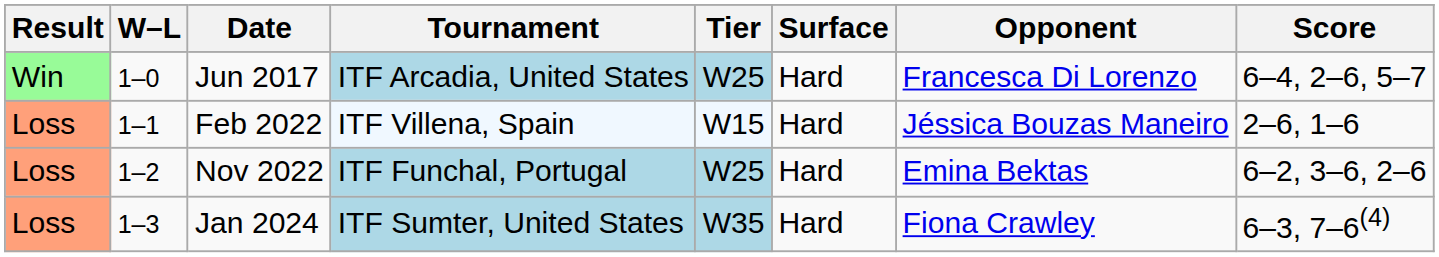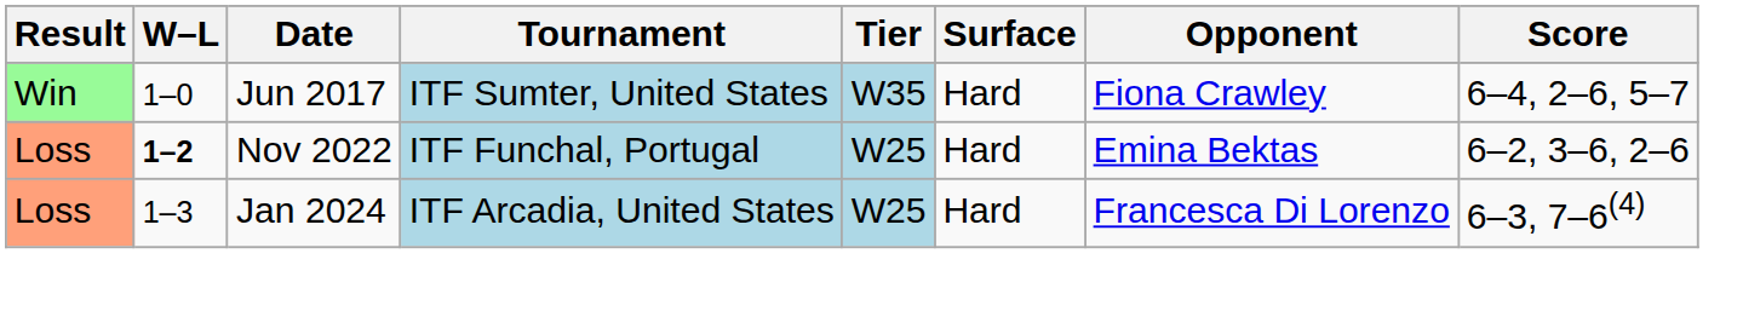 <table class="wikitable sortable">
 <tr>
 <th>Result</th>
 <th class=unsortable>W–L</th>
 <th>Date</th>
 <th>Tournament</th>
 <th>Tier</th>
 <th>Surface</th>
 <th>Opponent</th>
 <th class=unsortable>Score</th>
 </tr>
 <tr>
 <td style="background:#98fb98;">Win</td>
 <td><small>1–0</small></td>
 <td>Jun 2017</td>
-<td style="background:lightblue;">ITF Arcadia, United States</td>
-<td style="background:lightblue;">W25</td>
+<td style="background:lightblue;">ITF Sumter, United States</td>
+<td style="background:lightblue;">W35</td>
 <td>Hard</td>
-<td> <a href='#'>Francesca Di Lorenzo</a></td>
+<td> <a href='#'>Fiona Crawley</a></td>
 <td>6–4, 2–6, 5–7</td>
 </tr>
 <tr>
 <td bgcolor="FFA07A">Loss</td>
-<td><small>1–1</small></td>
-<td>Feb 2022</td>
-<td style="background:#f0f8ff;">ITF Villena, Spain</td>
-<td style="background:#f0f8ff;">W15</td>
-<td>Hard</td>
-<td> <a href='#'>Jéssica Bouzas Maneiro</a></td>
-<td>2–6, 1–6</td>
-</tr>
-<tr>
-<td bgcolor="FFA07A">Loss</td>
-<td><small>1–2</small></td>
+<td><strong><small>1–2</small></strong></td>
 <td>Nov 2022</td>
 <td style="background:lightblue;">ITF Funchal, Portugal</td>
 <td style="background:lightblue;">W25</td>
 <td>Hard</td>
 <td> <a href='#'>Emina Bektas</a></td>
 <td>6–2, 3–6, 2–6</td>
 </tr>
 <tr>
 <td bgcolor="FFA07A">Loss</td>
 <td><small>1–3</small></td>
 <td>Jan 2024</td>
-<td style="background:lightblue;">ITF Sumter, United States</td>
-<td style="background:lightblue;">W35</td>
+<td style="background:lightblue;">ITF Arcadia, United States</td>
+<td style="background:lightblue;">W25</td>
 <td>Hard</td>
-<td> <a href='#'>Fiona Crawley</a></td>
+<td> <a href='#'>Francesca Di Lorenzo</a></td>
 <td>6–3, 7–6<sup>(4)</sup></td>
 </tr>
 </table>
